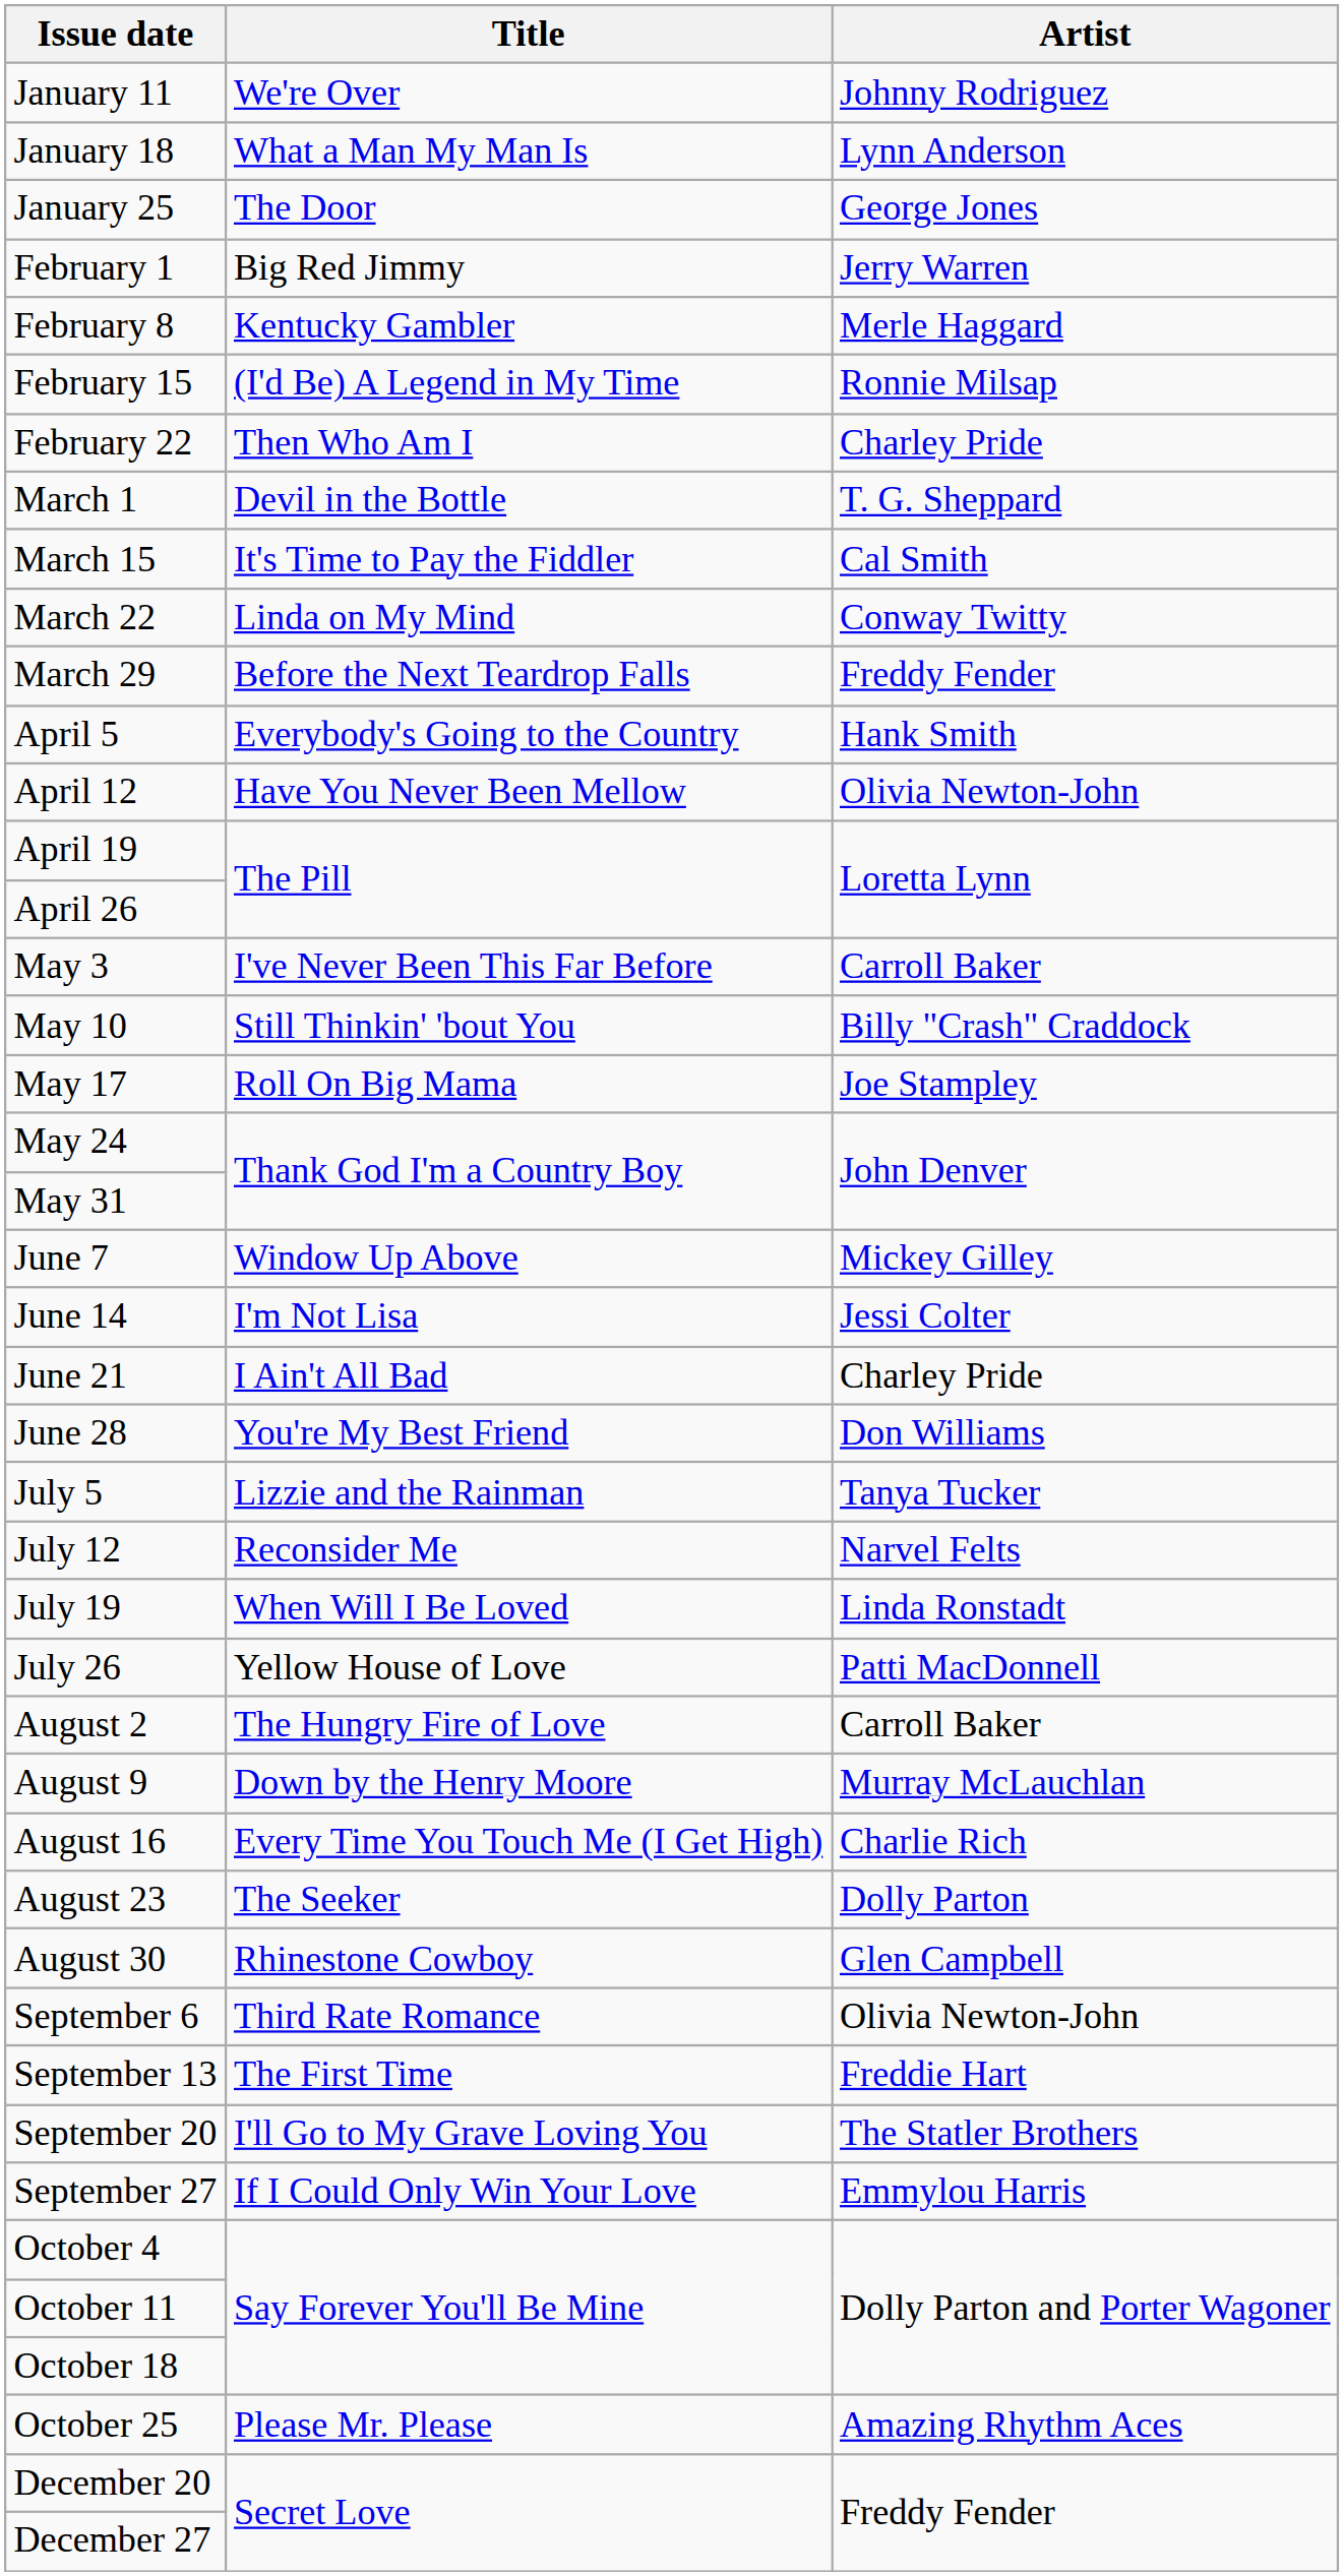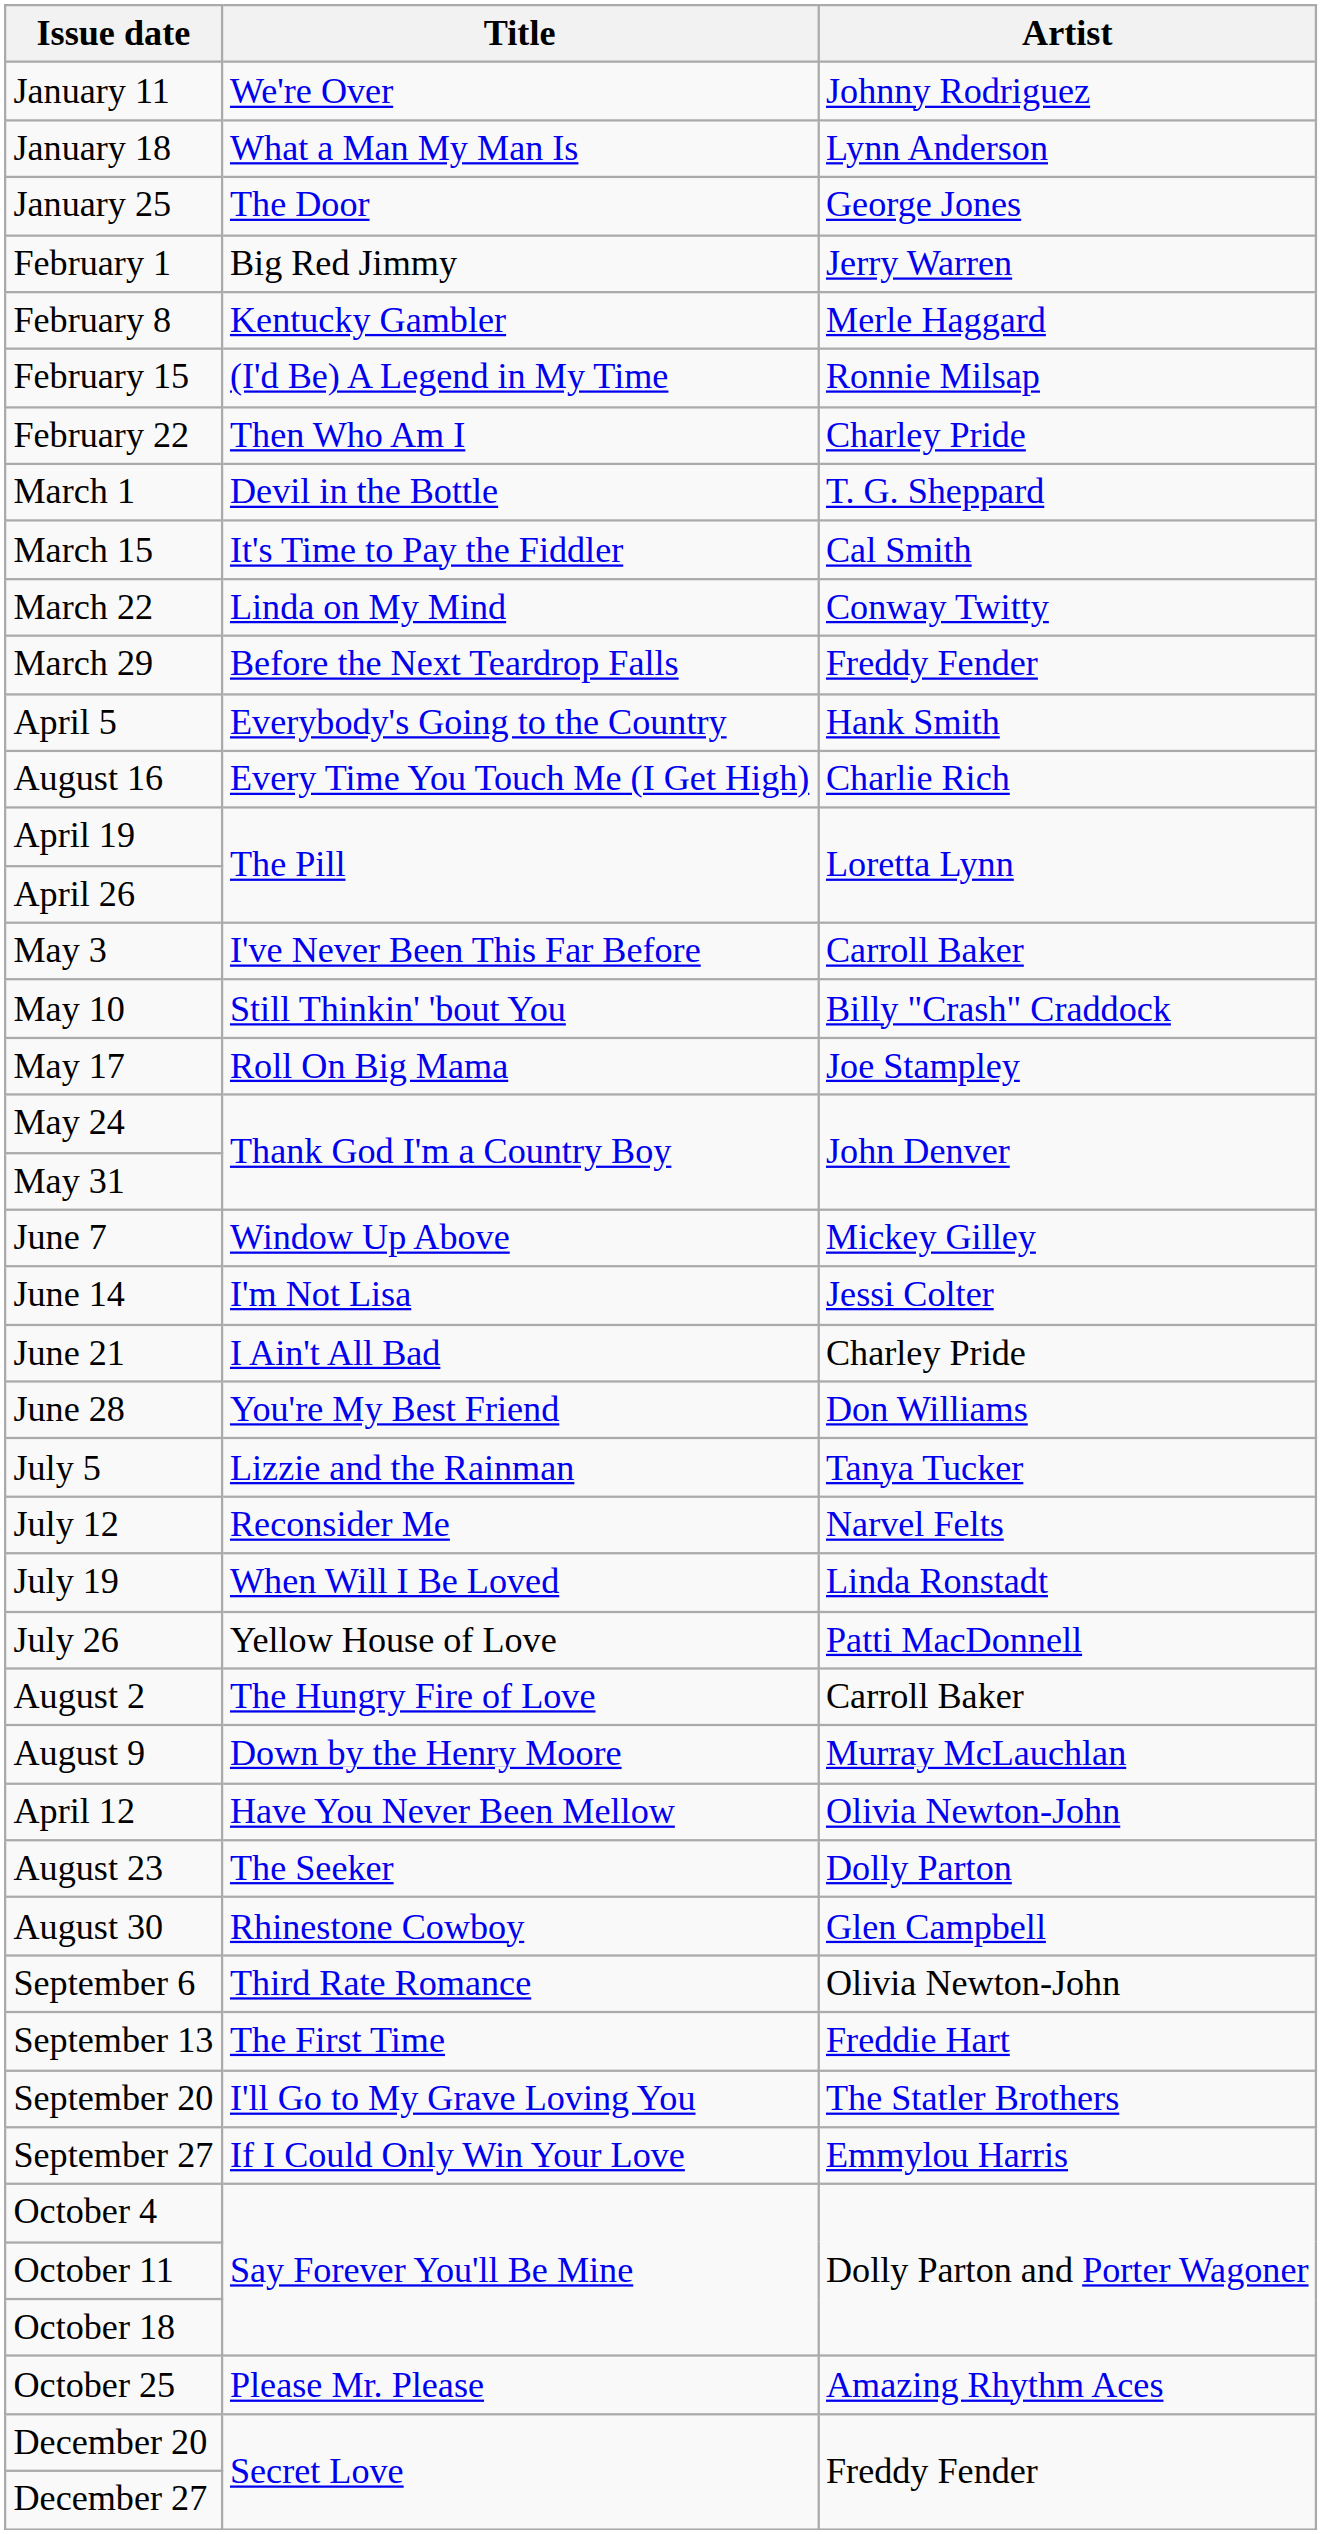 <table class="wikitable">
 <tr>
 <th>Issue date</th>
 <th>Title</th>
 <th>Artist</th>
 </tr>
 <tr>
 <td>January 11</td>
 <td><a href='#'>We're Over</a></td>
 <td><a href='#'>Johnny Rodriguez</a></td>
 </tr>
 <tr>
 <td>January 18</td>
 <td><a href='#'>What a Man My Man Is</a></td>
 <td><a href='#'>Lynn Anderson</a></td>
 </tr>
 <tr>
 <td>January 25</td>
 <td><a href='#'>The Door</a></td>
 <td><a href='#'>George Jones</a></td>
 </tr>
 <tr>
 <td>February 1</td>
 <td>Big Red Jimmy</td>
 <td><a href='#'>Jerry Warren</a></td>
 </tr>
 <tr>
 <td>February 8</td>
 <td><a href='#'>Kentucky Gambler</a></td>
 <td><a href='#'>Merle Haggard</a></td>
 </tr>
 <tr>
 <td>February 15</td>
 <td><a href='#'>(I'd Be) A Legend in My Time</a></td>
 <td><a href='#'>Ronnie Milsap</a></td>
 </tr>
 <tr>
 <td>February 22</td>
 <td><a href='#'>Then Who Am I</a></td>
 <td><a href='#'>Charley Pride</a></td>
 </tr>
 <tr>
 <td>March 1</td>
 <td><a href='#'>Devil in the Bottle</a></td>
 <td><a href='#'>T. G. Sheppard</a></td>
 </tr>
 <tr>
 <td>March 15</td>
 <td><a href='#'>It's Time to Pay the Fiddler</a></td>
 <td><a href='#'>Cal Smith</a></td>
 </tr>
 <tr>
 <td>March 22</td>
 <td><a href='#'>Linda on My Mind</a></td>
 <td><a href='#'>Conway Twitty</a></td>
 </tr>
 <tr>
 <td>March 29</td>
 <td><a href='#'>Before the Next Teardrop Falls</a></td>
 <td><a href='#'>Freddy Fender</a></td>
 </tr>
 <tr>
 <td>April 5</td>
 <td><a href='#'>Everybody's Going to the Country</a></td>
 <td><a href='#'>Hank Smith</a></td>
 </tr>
 <tr>
-<td>April 12</td>
-<td><a href='#'>Have You Never Been Mellow</a></td>
-<td><a href='#'>Olivia Newton-John</a></td>
+<td>August 16</td>
+<td><a href='#'>Every Time You Touch Me (I Get High)</a></td>
+<td><a href='#'>Charlie Rich</a></td>
 </tr>
 <tr>
 <td>April 19</td>
 <td rowspan=2><a href='#'>The Pill</a></td>
 <td rowspan=2><a href='#'>Loretta Lynn</a></td>
 </tr>
 <tr>
 <td>April 26</td>
 </tr>
 <tr>
 <td>May 3</td>
 <td><a href='#'>I've Never Been This Far Before</a></td>
 <td><a href='#'>Carroll Baker</a></td>
 </tr>
 <tr>
 <td>May 10</td>
 <td><a href='#'>Still Thinkin' 'bout You</a></td>
 <td><a href='#'>Billy "Crash" Craddock</a></td>
 </tr>
 <tr>
 <td>May 17</td>
 <td><a href='#'>Roll On Big Mama</a></td>
 <td><a href='#'>Joe Stampley</a></td>
 </tr>
 <tr>
 <td>May 24</td>
 <td rowspan=2><a href='#'>Thank God I'm a Country Boy</a></td>
 <td rowspan=2><a href='#'>John Denver</a></td>
 </tr>
 <tr>
 <td>May 31</td>
 </tr>
 <tr>
 <td>June 7</td>
 <td><a href='#'>Window Up Above</a></td>
 <td><a href='#'>Mickey Gilley</a></td>
 </tr>
 <tr>
 <td>June 14</td>
 <td><a href='#'>I'm Not Lisa</a></td>
 <td><a href='#'>Jessi Colter</a></td>
 </tr>
 <tr>
 <td>June 21</td>
 <td><a href='#'>I Ain't All Bad</a></td>
 <td>Charley Pride</td>
 </tr>
 <tr>
 <td>June 28</td>
 <td><a href='#'>You're My Best Friend</a></td>
 <td><a href='#'>Don Williams</a></td>
 </tr>
 <tr>
 <td>July 5</td>
 <td><a href='#'>Lizzie and the Rainman</a></td>
 <td><a href='#'>Tanya Tucker</a></td>
 </tr>
 <tr>
 <td>July 12</td>
 <td><a href='#'>Reconsider Me</a></td>
 <td><a href='#'>Narvel Felts</a></td>
 </tr>
 <tr>
 <td>July 19</td>
 <td><a href='#'>When Will I Be Loved</a></td>
 <td><a href='#'>Linda Ronstadt</a></td>
 </tr>
 <tr>
 <td>July 26</td>
 <td>Yellow House of Love</td>
 <td><a href='#'>Patti MacDonnell</a></td>
 </tr>
 <tr>
 <td>August 2</td>
 <td><a href='#'>The Hungry Fire of Love</a></td>
 <td>Carroll Baker</td>
 </tr>
 <tr>
 <td>August 9</td>
 <td><a href='#'>Down by the Henry Moore</a></td>
 <td><a href='#'>Murray McLauchlan</a></td>
 </tr>
 <tr>
-<td>August 16</td>
-<td><a href='#'>Every Time You Touch Me (I Get High)</a></td>
-<td><a href='#'>Charlie Rich</a></td>
+<td>April 12</td>
+<td><a href='#'>Have You Never Been Mellow</a></td>
+<td><a href='#'>Olivia Newton-John</a></td>
 </tr>
 <tr>
 <td>August 23</td>
 <td><a href='#'>The Seeker</a></td>
 <td><a href='#'>Dolly Parton</a></td>
 </tr>
 <tr>
 <td>August 30</td>
 <td><a href='#'>Rhinestone Cowboy</a></td>
 <td><a href='#'>Glen Campbell</a></td>
 </tr>
 <tr>
 <td>September 6</td>
 <td><a href='#'>Third Rate Romance</a></td>
 <td>Olivia Newton-John</td>
 </tr>
 <tr>
 <td>September 13</td>
 <td><a href='#'>The First Time</a></td>
 <td><a href='#'>Freddie Hart</a></td>
 </tr>
 <tr>
 <td>September 20</td>
 <td><a href='#'>I'll Go to My Grave Loving You</a></td>
 <td><a href='#'>The Statler Brothers</a></td>
 </tr>
 <tr>
 <td>September 27</td>
 <td><a href='#'>If I Could Only Win Your Love</a></td>
 <td><a href='#'>Emmylou Harris</a></td>
 </tr>
 <tr>
 <td>October 4</td>
 <td rowspan=3><a href='#'>Say Forever You'll Be Mine</a></td>
 <td rowspan=3>Dolly Parton and <a href='#'>Porter Wagoner</a></td>
 </tr>
 <tr>
 <td>October 11</td>
 </tr>
 <tr>
 <td>October 18</td>
 </tr>
 <tr>
 <td>October 25</td>
 <td><a href='#'>Please Mr. Please</a></td>
 <td><a href='#'>Amazing Rhythm Aces</a></td>
 </tr>
 <tr>
 <td>December 20</td>
 <td rowspan=2><a href='#'>Secret Love</a></td>
 <td rowspan=2>Freddy Fender</td>
 </tr>
 <tr>
 <td>December 27</td>
 </tr>
 </table>
